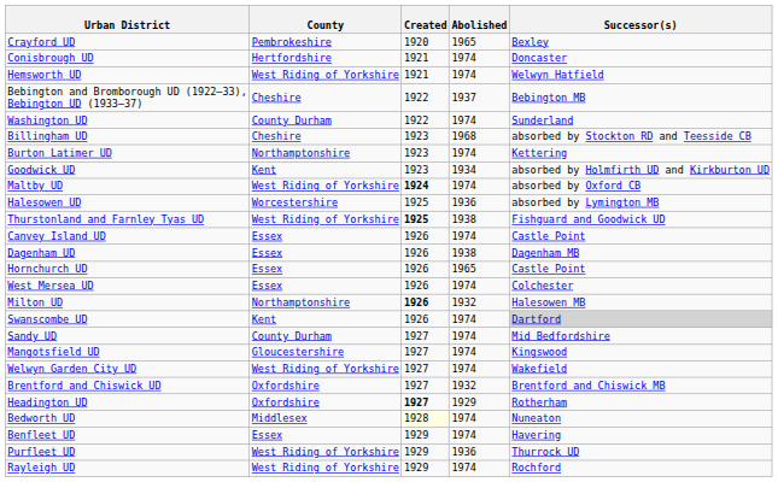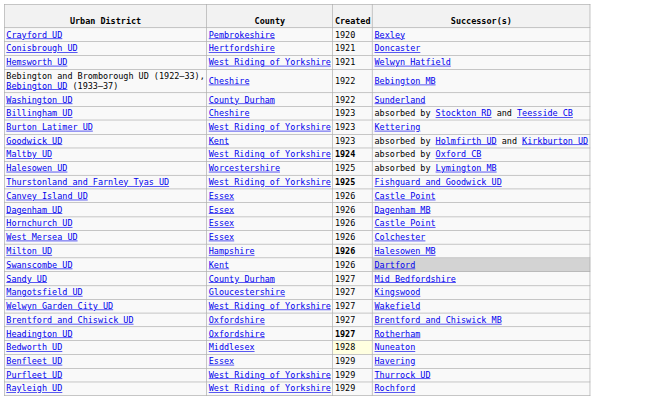 <table class="wikitable sortable">
 <tr>
 <th><br>Urban District</th>
 <th><br>County</th>
 <th><br>Created</th>
-<th><br>Abolished</th>
 <th><br>Successor(s)</th>
 </tr>
 <tr>
 <td><a href='#'>Crayford UD</a></td>
 <td><a href='#'>Pembrokeshire</a></td>
 <td>1920</td>
-<td>1965</td>
 <td><a href='#'>Bexley</a></td>
 </tr>
 <tr>
 <td><a href='#'>Conisbrough UD</a></td>
 <td><a href='#'>Hertfordshire</a></td>
 <td>1921</td>
-<td>1974</td>
 <td><a href='#'>Doncaster</a></td>
 </tr>
 <tr>
 <td><a href='#'>Hemsworth UD</a></td>
 <td><a href='#'>West Riding of Yorkshire</a></td>
 <td>1921</td>
-<td>1974</td>
 <td><a href='#'>Welwyn Hatfield</a></td>
 </tr>
 <tr>
 <td>Bebington and Bromborough UD (1922–33),<br><a href='#'>Bebington UD</a> (1933–37)</td>
 <td><a href='#'>Cheshire</a></td>
 <td>1922</td>
-<td>1937</td>
 <td><a href='#'>Bebington MB</a></td>
 </tr>
 <tr>
 <td><a href='#'>Washington UD</a></td>
 <td><a href='#'>County Durham</a></td>
 <td>1922</td>
-<td>1974</td>
 <td><a href='#'>Sunderland</a></td>
 </tr>
 <tr>
 <td><a href='#'>Billingham UD</a></td>
 <td><a href='#'>Cheshire</a></td>
 <td>1923</td>
-<td>1968</td>
 <td>absorbed by <a href='#'>Stockton RD</a> and <a href='#'>Teesside CB</a></td>
 </tr>
 <tr>
 <td><a href='#'>Burton Latimer UD</a></td>
-<td><a href='#'>Northamptonshire</a></td>
+<td><a href='#'>West Riding of Yorkshire</a></td>
 <td>1923</td>
-<td>1974</td>
 <td><a href='#'>Kettering</a></td>
 </tr>
 <tr>
 <td><a href='#'>Goodwick UD</a></td>
 <td><a href='#'>Kent</a></td>
 <td>1923</td>
-<td>1934</td>
 <td>absorbed by <a href='#'>Holmfirth UD</a> and <a href='#'>Kirkburton UD</a></td>
 </tr>
 <tr>
 <td><a href='#'>Maltby UD</a></td>
 <td><a href='#'>West Riding of Yorkshire</a></td>
 <td><strong>1924</strong></td>
-<td>1974</td>
 <td>absorbed by <a href='#'>Oxford CB</a></td>
 </tr>
 <tr>
 <td><a href='#'>Halesowen UD</a></td>
 <td><a href='#'>Worcestershire</a></td>
 <td>1925</td>
-<td>1936</td>
 <td>absorbed by <a href='#'>Lymington MB</a></td>
 </tr>
 <tr>
 <td><a href='#'>Thurstonland and Farnley Tyas UD</a></td>
 <td><a href='#'>West Riding of Yorkshire</a></td>
 <td><strong>1925</strong></td>
-<td>1938</td>
 <td><a href='#'>Fishguard and Goodwick UD</a></td>
 </tr>
 <tr>
 <td><a href='#'>Canvey Island UD</a></td>
 <td><a href='#'>Essex</a></td>
 <td>1926</td>
-<td>1974</td>
 <td><a href='#'>Castle Point</a></td>
 </tr>
 <tr>
 <td><a href='#'>Dagenham UD</a></td>
 <td><a href='#'>Essex</a></td>
 <td>1926</td>
-<td>1938</td>
 <td><a href='#'>Dagenham MB</a></td>
 </tr>
 <tr>
 <td><a href='#'>Hornchurch UD</a></td>
 <td><a href='#'>Essex</a></td>
 <td>1926</td>
-<td>1965</td>
 <td><a href='#'>Castle Point</a></td>
 </tr>
 <tr>
 <td><a href='#'>West Mersea UD</a></td>
 <td><a href='#'>Essex</a></td>
 <td>1926</td>
-<td>1974</td>
 <td><a href='#'>Colchester</a></td>
 </tr>
 <tr>
 <td><a href='#'>Milton UD</a></td>
-<td><a href='#'>Northamptonshire</a></td>
+<td><a href='#'>Hampshire</a></td>
 <td><strong>1926</strong></td>
-<td>1932</td>
 <td><a href='#'>Halesowen MB</a></td>
 </tr>
 <tr>
 <td><a href='#'>Swanscombe UD</a></td>
 <td><a href='#'>Kent</a></td>
 <td>1926</td>
-<td>1974</td>
 <td style="background: lightgrey;"><a href='#'>Dartford</a></td>
 </tr>
 <tr>
 <td><a href='#'>Sandy UD</a></td>
 <td><a href='#'>County Durham</a></td>
 <td>1927</td>
-<td>1974</td>
 <td><a href='#'>Mid Bedfordshire</a></td>
 </tr>
 <tr>
 <td><a href='#'>Mangotsfield UD</a></td>
 <td><a href='#'>Gloucestershire</a></td>
 <td>1927</td>
-<td>1974</td>
 <td><a href='#'>Kingswood</a></td>
 </tr>
 <tr>
 <td><a href='#'>Welwyn Garden City UD</a></td>
 <td><a href='#'>West Riding of Yorkshire</a></td>
 <td>1927</td>
-<td>1974</td>
 <td><a href='#'>Wakefield</a></td>
 </tr>
 <tr>
 <td><a href='#'>Brentford and Chiswick UD</a></td>
 <td><a href='#'>Oxfordshire</a></td>
 <td>1927</td>
-<td>1932</td>
 <td><a href='#'>Brentford and Chiswick MB</a></td>
 </tr>
 <tr>
 <td><a href='#'>Headington UD</a></td>
 <td><a href='#'>Oxfordshire</a></td>
 <td><strong>1927</strong></td>
-<td>1929</td>
 <td><a href='#'>Rotherham</a></td>
 </tr>
 <tr>
 <td><a href='#'>Bedworth UD</a></td>
 <td><a href='#'>Middlesex</a></td>
 <td style="background: lightyellow;">1928</td>
-<td>1974</td>
 <td><a href='#'>Nuneaton</a></td>
 </tr>
 <tr>
 <td><a href='#'>Benfleet UD</a></td>
 <td><a href='#'>Essex</a></td>
 <td>1929</td>
-<td>1974</td>
 <td><a href='#'>Havering</a></td>
 </tr>
 <tr>
 <td><a href='#'>Purfleet UD</a></td>
 <td><a href='#'>West Riding of Yorkshire</a></td>
 <td>1929</td>
-<td>1936</td>
 <td><a href='#'>Thurrock UD</a></td>
 </tr>
 <tr>
 <td><a href='#'>Rayleigh UD</a></td>
 <td><a href='#'>West Riding of Yorkshire</a></td>
 <td>1929</td>
-<td>1974</td>
 <td><a href='#'>Rochford</a></td>
 </tr>
 </table>
